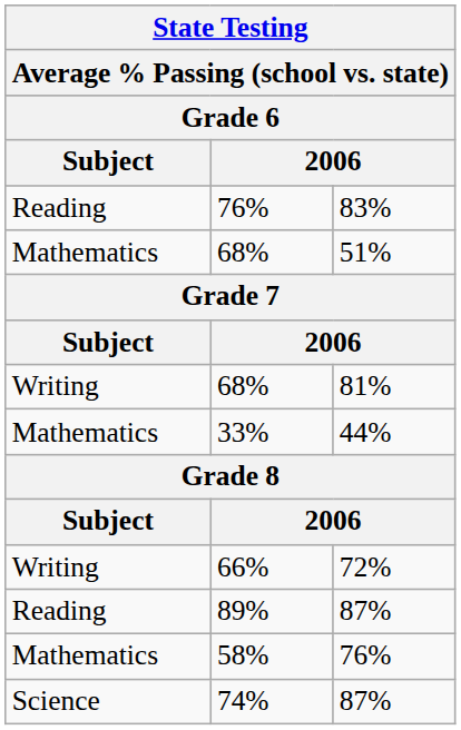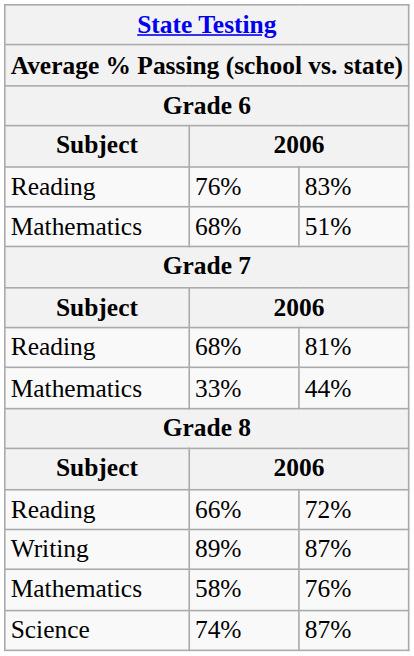 <table class="wikitable">
 <tr>
 <th colspan="7"><a href='#'>State Testing</a></th>
 </tr>
 <tr>
 <th colspan="7">Average % Passing (school vs. state)</th>
 </tr>
 <tr>
 <th colspan="7">Grade 6</th>
 </tr>
 <tr>
 <th>Subject</th>
 <th style="width:100px;" colspan="2">2006</th>
 </tr>
 <tr>
 <td>Reading</td>
 <td>76%</td>
 <td>83%</td>
 </tr>
 <tr>
 <td>Mathematics</td>
 <td>68%</td>
 <td>51%</td>
 </tr>
 <tr>
 <th colspan="7">Grade 7</th>
 </tr>
 <tr>
 <th>Subject</th>
 <th style="width:100px;" colspan="2">2006</th>
 </tr>
 <tr>
-<td>Writing</td>
+<td>Reading</td>
 <td>68%</td>
 <td>81%</td>
 </tr>
 <tr>
 <td>Mathematics</td>
 <td>33%</td>
 <td>44%</td>
 </tr>
 <tr>
 <th colspan="7">Grade 8</th>
 </tr>
 <tr>
 <th>Subject</th>
 <th style="width:100px;" colspan="2">2006</th>
 </tr>
 <tr>
-<td>Writing</td>
+<td>Reading</td>
 <td>66%</td>
 <td>72%</td>
 </tr>
 <tr>
-<td>Reading</td>
+<td>Writing</td>
 <td>89%</td>
 <td>87%</td>
 </tr>
 <tr>
 <td>Mathematics</td>
 <td>58%</td>
 <td>76%</td>
 </tr>
 <tr>
 <td>Science</td>
 <td>74%</td>
 <td>87%</td>
 </tr>
 </table>
